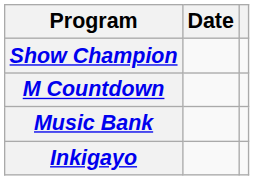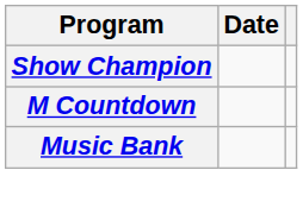 <table class="wikitable plainrowheaders sortable">
 <tr>
 <th scope="col">Program</th>
 <th scope="col">Date</th>
 <th scope="col" class="unsortable"></th>
 </tr>
 <tr>
 <th scope="row"><em><a href='#'>Show Champion</a></em></th>
 <td></td>
 <td style="text-align:center"></td>
 </tr>
 <tr>
 <th scope="row"><em><a href='#'>M Countdown</a></em></th>
 <td></td>
 <td style="text-align:center"></td>
 </tr>
 <tr>
 <th scope="row"><em><a href='#'>Music Bank</a></em></th>
 <td></td>
 <td style="text-align:center"></td>
 </tr>
-<tr>
-<th scope="row"><em><a href='#'>Inkigayo</a></em></th>
-<td></td>
-<td style="text-align:center"></td>
-</tr>
 </table>
